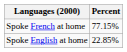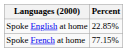 <table class="wikitable sortable collapsible" style="font-size: 90%;">
 <tr>
 <th>Languages (2000) </th>
 <th>Percent</th>
 </tr>
 <tr>
+<td>Spoke <a href='#'>English</a> at home</td>
+<td>22.85%</td>
+</tr>
+<tr>
 <td>Spoke <a href='#'>French</a> at home</td>
 <td>77.15%</td>
 </tr>
-<tr>
-<td>Spoke <a href='#'>English</a> at home</td>
-<td>22.85%</td>
-</tr>
 </table>
